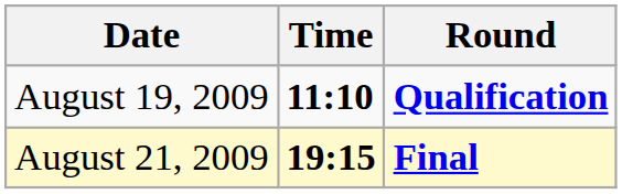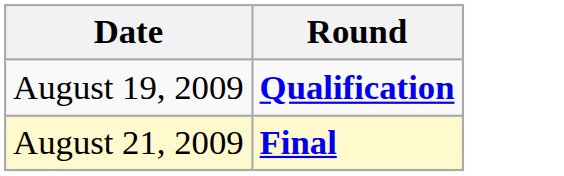 <table class="wikitable">
 <tr>
 <th>Date</th>
-<th>Time</th>
 <th>Round</th>
 </tr>
 <tr>
 <td>August 19, 2009</td>
-<td><strong>11:10</strong></td>
 <td><strong><a href='#'>Qualification</a></strong></td>
 </tr>
 <tr style=background:lemonchiffon>
 <td>August 21, 2009</td>
-<td><strong>19:15</strong></td>
 <td><strong><a href='#'>Final</a></strong></td>
 </tr>
 </table>
